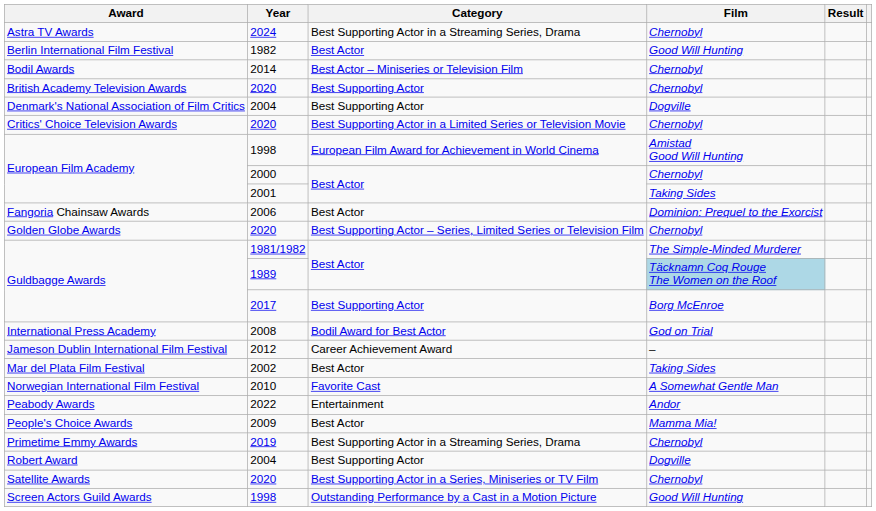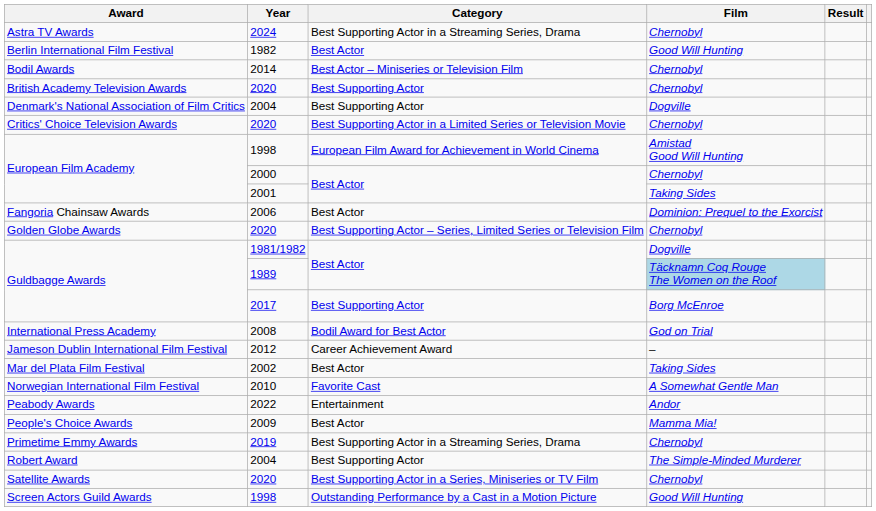 <table class="wikitable sortable">
 <tr>
 <th scope="col">Award</th>
 <th scope="col">Year</th>
 <th scope="col">Category</th>
 <th scope="col">Film</th>
 <th scope="col">Result</th>
 <th scope="col" class="unsortable"></th>
 </tr>
 <tr>
 <td><a href='#'>Astra TV Awards</a></td>
 <td><a href='#'>2024</a></td>
 <td>Best Supporting Actor in a Streaming Series, Drama</td>
 <td><em><a href='#'>Chernobyl</a></em></td>
 <td></td>
 <td></td>
 </tr>
 <tr>
 <td><a href='#'>Berlin International Film Festival</a></td>
 <td>1982</td>
 <td><a href='#'>Best Actor</a></td>
 <td><em><a href='#'>Good Will Hunting</a></em></td>
 <td></td>
 <td></td>
 </tr>
 <tr>
 <td><a href='#'>Bodil Awards</a></td>
 <td>2014</td>
 <td><a href='#'>Best Actor – Miniseries or Television Film</a></td>
 <td><em><a href='#'>Chernobyl</a></em></td>
 <td></td>
 <td></td>
 </tr>
 <tr>
 <td><a href='#'>British Academy Television Awards</a></td>
 <td><a href='#'>2020</a></td>
 <td><a href='#'>Best Supporting Actor</a></td>
 <td><em><a href='#'>Chernobyl</a></em></td>
 <td></td>
 <td></td>
 </tr>
 <tr>
 <td><a href='#'>Denmark's National Association of Film Critics</a></td>
 <td>2004</td>
 <td>Best Supporting Actor</td>
 <td><em><a href='#'>Dogville</a></em></td>
 <td></td>
 <td></td>
 </tr>
 <tr>
 <td><a href='#'>Critics' Choice Television Awards</a></td>
 <td><a href='#'>2020</a></td>
 <td><a href='#'>Best Supporting Actor in a Limited Series or Television Movie</a></td>
 <td><em><a href='#'>Chernobyl</a></em></td>
 <td></td>
 <td></td>
 </tr>
 <tr>
 <td rowspan="3"><a href='#'>European Film Academy</a></td>
 <td>1998</td>
 <td><a href='#'>European Film Award for Achievement in World Cinema</a></td>
 <td><em><a href='#'>Amistad</a></em><br><em><a href='#'>Good Will Hunting</a></em></td>
 <td></td>
 <td></td>
 </tr>
 <tr>
 <td>2000</td>
 <td rowspan="2"><a href='#'>Best Actor</a></td>
 <td><em><a href='#'>Chernobyl</a></em></td>
 <td></td>
 <td></td>
 </tr>
 <tr>
 <td>2001</td>
 <td><em><a href='#'>Taking Sides</a></em></td>
 <td></td>
 <td></td>
 </tr>
 <tr>
 <td><a href='#'>Fangoria</a> Chainsaw Awards</td>
 <td>2006</td>
 <td>Best Actor</td>
 <td><em><a href='#'>Dominion: Prequel to the Exorcist</a></em></td>
 <td></td>
 <td></td>
 </tr>
 <tr>
 <td><a href='#'>Golden Globe Awards</a></td>
 <td><a href='#'>2020</a></td>
 <td><a href='#'>Best Supporting Actor – Series, Limited Series or Television Film</a></td>
 <td><em><a href='#'>Chernobyl</a></em></td>
 <td></td>
 <td></td>
 </tr>
 <tr>
 <td rowspan="3"><a href='#'>Guldbagge Awards</a></td>
 <td><a href='#'>1981/1982</a></td>
 <td rowspan="2"><a href='#'>Best Actor</a></td>
-<td><em><a href='#'>The Simple-Minded Murderer</a></em></td>
+<td><em><a href='#'>Dogville</a></em></td>
 <td></td>
 <td></td>
 </tr>
 <tr>
 <td><a href='#'>1989</a></td>
 <td style="background: lightblue;"><em><a href='#'>Täcknamn Coq Rouge</a></em><br><em><a href='#'>The Women on the Roof</a></em></td>
 <td></td>
 <td></td>
 </tr>
 <tr>
 <td><a href='#'>2017</a></td>
 <td><a href='#'>Best Supporting Actor</a></td>
 <td><em><a href='#'>Borg McEnroe</a></em></td>
 <td></td>
 <td><br><br></td>
 </tr>
 <tr>
 <td><a href='#'>International Press Academy</a></td>
 <td>2008</td>
 <td><a href='#'>Bodil Award for Best Actor</a></td>
 <td><em><a href='#'>God on Trial</a></em></td>
 <td></td>
 <td></td>
 </tr>
 <tr>
 <td><a href='#'>Jameson Dublin International Film Festival</a></td>
 <td>2012</td>
 <td>Career Achievement Award</td>
 <td>–</td>
 <td></td>
 <td></td>
 </tr>
 <tr>
 <td><a href='#'>Mar del Plata Film Festival</a></td>
 <td>2002</td>
 <td>Best Actor</td>
 <td><em><a href='#'>Taking Sides</a></em></td>
 <td></td>
 <td></td>
 </tr>
 <tr>
 <td><a href='#'>Norwegian International Film Festival</a></td>
 <td>2010</td>
 <td><a href='#'>Favorite Cast</a></td>
 <td><em><a href='#'>A Somewhat Gentle Man</a></em></td>
 <td></td>
 <td></td>
 </tr>
 <tr>
 <td><a href='#'>Peabody Awards</a></td>
 <td>2022</td>
 <td>Entertainment</td>
 <td><a href='#'><em>Andor</em></a></td>
 <td></td>
 <td></td>
 </tr>
 <tr>
 <td><a href='#'>People's Choice Awards</a></td>
 <td>2009</td>
 <td>Best Actor</td>
 <td><em><a href='#'>Mamma Mia!</a></em></td>
 <td></td>
 <td></td>
 </tr>
 <tr>
 <td><a href='#'>Primetime Emmy Awards</a></td>
 <td><a href='#'>2019</a></td>
 <td>Best Supporting Actor in a Streaming Series, Drama</td>
 <td><em><a href='#'>Chernobyl</a></em></td>
 <td></td>
 <td></td>
 </tr>
 <tr>
 <td><a href='#'>Robert Award</a></td>
 <td>2004</td>
 <td>Best Supporting Actor</td>
-<td><em><a href='#'>Dogville</a></em></td>
+<td><em><a href='#'>The Simple-Minded Murderer</a></em></td>
 <td></td>
 <td></td>
 </tr>
 <tr>
 <td><a href='#'>Satellite Awards</a></td>
 <td><a href='#'>2020</a></td>
 <td><a href='#'>Best Supporting Actor in a Series, Miniseries or TV Film</a></td>
 <td><em><a href='#'>Chernobyl</a></em></td>
 <td></td>
 <td></td>
 </tr>
 <tr>
 <td><a href='#'>Screen Actors Guild Awards</a></td>
 <td><a href='#'>1998</a></td>
 <td><a href='#'>Outstanding Performance by a Cast in a Motion Picture</a></td>
 <td><em><a href='#'>Good Will Hunting</a></em></td>
 <td></td>
 <td></td>
 </tr>
 </table>
